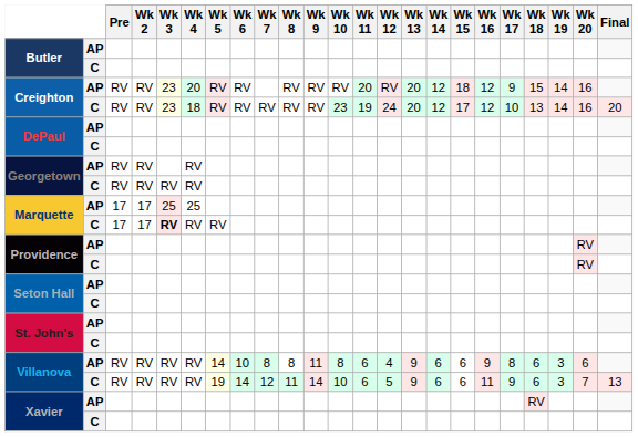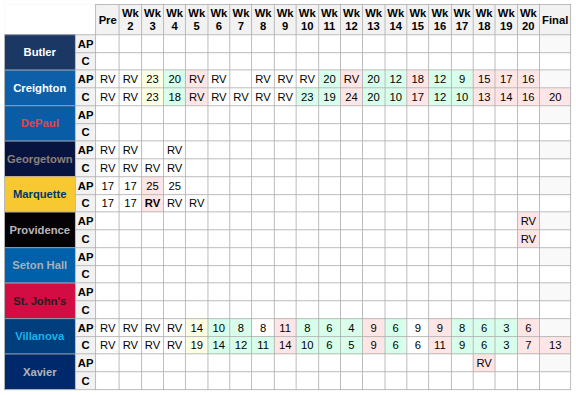 <table class="wikitable" style="white-space:nowrap;font-size:90%;">
 <tr>
 <th colspan=2 style="background:white; border-top-style:hidden; border-left-style:hidden;"> </th>
 <th>Pre</th>
 <th>Wk<br>2</th>
 <th>Wk<br>3</th>
 <th>Wk<br>4</th>
 <th>Wk<br>5</th>
 <th>Wk<br>6</th>
 <th>Wk<br>7</th>
 <th>Wk<br>8</th>
 <th>Wk<br>9</th>
 <th>Wk<br>10</th>
 <th>Wk<br>11</th>
 <th>Wk<br>12</th>
 <th>Wk<br>13</th>
 <th>Wk<br>14</th>
 <th>Wk<br>15</th>
 <th>Wk<br>16</th>
 <th>Wk<br>17</th>
 <th>Wk<br>18</th>
 <th>Wk<br>19</th>
 <th>Wk<br>20</th>
 <th>Final</th>
 </tr>
 <tr style="text-align:center;">
 <th rowspan=2 style="background:#1B3864; color:#FFFFFF;">Butler</th>
 <th>AP</th>
 <td style="background:#FFF;"></td>
 <td style="background:#FFF;"></td>
 <td style="background:#FFF;"></td>
 <td style="background:#FFF;"></td>
 <td style="background:#FFF;"></td>
 <td style="background:#FFF;"></td>
 <td style="background:#FFF;"></td>
 <td style="background:#FFF;"></td>
 <td style="background:#FFF;"></td>
 <td style="background:#FFF;"></td>
 <td style="background:#FFF;"></td>
 <td style="background:#FFF;"></td>
 <td style="background:#FFF;"></td>
 <td style="background:#FFF;"></td>
 <td style="background:#FFF;"></td>
 <td style="background:#FFF;"></td>
 <td style="background:#FFF;"></td>
 <td style="background:#FFF;"></td>
 <td style="background:#FFF;"></td>
 <td style="background:#FFF;"></td>
 </tr>
 <tr style="text-align:center;">
 <th>C</th>
 <td style="background:#FFF;"></td>
 <td style="background:#FFF;"></td>
 <td style="background:#FFF;"></td>
 <td style="background:#FFF;"></td>
 <td style="background:#FFF;"></td>
 <td style="background:#FFF;"></td>
 <td style="background:#FFF;"></td>
 <td style="background:#FFF;"></td>
 <td style="background:#FFF;"></td>
 <td style="background:#FFF;"></td>
 <td style="background:#FFF;"></td>
 <td style="background:#FFF;"></td>
 <td style="background:#FFF;"></td>
 <td style="background:#FFF;"></td>
 <td style="background:#FFF;"></td>
 <td style="background:#FFF;"></td>
 <td style="background:#FFF;"></td>
 <td style="background:#FFF;"></td>
 <td style="background:#FFF;"></td>
 <td style="background:#FFF;"></td>
 <td style="background:#FFF;"></td>
 </tr>
 <tr style="text-align:center;">
 <th rowspan=2 style="background:#0C5FA8; color:#FFFFFF;">Creighton</th>
 <th>AP</th>
 <td style="background:#FFF;">RV</td>
 <td style="background:#FFF;">RV</td>
 <td style="background:#FFFFE6;">23</td>
 <td style="background:#D8FFEB;">20</td>
 <td style="background:#FFE6E6;">RV</td>
 <td style="background:#FFF;">RV</td>
 <td style="background:#FFF;"></td>
 <td style="background:#FFF;">RV</td>
 <td style="background:#FFF;">RV</td>
 <td style="background:#FFF;">RV</td>
 <td style="background:#D8FFEB;">20</td>
 <td style="background:#FFE6E6;">RV</td>
 <td style="background:#D8FFEB;">20</td>
 <td style="background:#D8FFEB;">12</td>
 <td style="background:#FFE6E6;">18</td>
 <td style="background:#D8FFEB;">12</td>
 <td style="background:#D8FFEB;">9</td>
 <td style="background:#FFE6E6;">15</td>
-<td style="background:#FFE6E6;">14</td>
+<td style="background:#FFE6E6;">17</td>
 <td style="background:#FFE6E6;">16</td>
 </tr>
 <tr style="text-align:center;">
 <th>C</th>
 <td style="background:#FFF;">RV</td>
 <td style="background:#FFF;">RV</td>
 <td style="background:#FFFFE6;">23</td>
 <td style="background:#D8FFEB;">18</td>
 <td style="background:#FFE6E6;">RV</td>
 <td style="background:#FFF;">RV</td>
 <td style="background:#FFF;">RV</td>
 <td style="background:#FFF;">RV</td>
 <td style="background:#FFF;">RV</td>
 <td style="background:#D8FFEB;">23</td>
 <td style="background:#D8FFEB;">19</td>
 <td style="background:#FFE6E6;">24</td>
 <td style="background:#D8FFEB;">20</td>
-<td style="background:#D8FFEB;">12</td>
+<td style="background:#D8FFEB;">10</td>
 <td style="background:#FFE6E6;">17</td>
 <td style="background:#D8FFEB;">12</td>
 <td style="background:#D8FFEB;">10</td>
 <td style="background:#FFE6E6;">13</td>
 <td style="background:#FFE6E6;">14</td>
 <td style="background:#FFE6E6;">16</td>
 <td style="background:#FFE6E6;">20</td>
 </tr>
 <tr style="text-align:center;">
 <th rowspan=2 style="background:#095DA7; color:#EF3E42;">DePaul</th>
 <th>AP</th>
 <td style="background:#FFF;"></td>
 <td style="background:#FFF;"></td>
 <td style="background:#FFF;"></td>
 <td style="background:#FFF;"></td>
 <td style="background:#FFF;"></td>
 <td style="background:#FFF;"></td>
 <td style="background:#FFF;"></td>
 <td style="background:#FFF;"></td>
 <td style="background:#FFF;"></td>
 <td style="background:#FFF;"></td>
 <td style="background:#FFF;"></td>
 <td style="background:#FFF;"></td>
 <td style="background:#FFF;"></td>
 <td style="background:#FFF;"></td>
 <td style="background:#FFF;"></td>
 <td style="background:#FFF;"></td>
 <td style="background:#FFF;"></td>
 <td style="background:#FFF;"></td>
 <td style="background:#FFF;"></td>
 <td style="background:#FFF;"></td>
 </tr>
 <tr style="text-align:center;">
 <th>C</th>
 <td style="background:#FFF;"></td>
 <td style="background:#FFF;"></td>
 <td style="background:#FFF;"></td>
 <td style="background:#FFF;"></td>
 <td style="background:#FFF;"></td>
 <td style="background:#FFF;"></td>
 <td style="background:#FFF;"></td>
 <td style="background:#FFF;"></td>
 <td style="background:#FFF;"></td>
 <td style="background:#FFF;"></td>
 <td style="background:#FFF;"></td>
 <td style="background:#FFF;"></td>
 <td style="background:#FFF;"></td>
 <td style="background:#FFF;"></td>
 <td style="background:#FFF;"></td>
 <td style="background:#FFF;"></td>
 <td style="background:#FFF;"></td>
 <td style="background:#FFF;"></td>
 <td style="background:#FFF;"></td>
 <td style="background:#FFF;"></td>
 <td style="background:#FFF;"></td>
 </tr>
 <tr style="text-align:center;">
 <th rowspan=2 style="background:#06143F; color:#8D817B;">Georgetown</th>
 <th>AP</th>
 <td style="background:#FFF;">RV</td>
 <td style="background:#FFF;">RV</td>
 <td style="background:#FFF;"></td>
 <td style="background:#FFF;">RV</td>
 <td style="background:#FFF;"></td>
 <td style="background:#FFF;"></td>
 <td style="background:#FFF;"></td>
 <td style="background:#FFF;"></td>
 <td style="background:#FFF;"></td>
 <td style="background:#FFF;"></td>
 <td style="background:#FFF;"></td>
 <td style="background:#FFF;"></td>
 <td style="background:#FFF;"></td>
 <td style="background:#FFF;"></td>
 <td style="background:#FFF;"></td>
 <td style="background:#FFF;"></td>
 <td style="background:#FFF;"></td>
 <td style="background:#FFF;"></td>
 <td style="background:#FFF;"></td>
 <td style="background:#FFF;"></td>
 </tr>
 <tr style="text-align:center;">
 <th>C</th>
 <td style="background:#FFF;">RV</td>
 <td style="background:#FFF;">RV</td>
 <td style="background:#FFF;">RV</td>
 <td style="background:#FFF;">RV</td>
 <td style="background:#FFF;"></td>
 <td style="background:#FFF;"></td>
 <td style="background:#FFF;"></td>
 <td style="background:#FFF;"></td>
 <td style="background:#FFF;"></td>
 <td style="background:#FFF;"></td>
 <td style="background:#FFF;"></td>
 <td style="background:#FFF;"></td>
 <td style="background:#FFF;"></td>
 <td style="background:#FFF;"></td>
 <td style="background:#FFF;"></td>
 <td style="background:#FFF;"></td>
 <td style="background:#FFF;"></td>
 <td style="background:#FFF;"></td>
 <td style="background:#FFF;"></td>
 <td style="background:#FFF;"></td>
 <td style="background:#FFF;"></td>
 </tr>
 <tr style="text-align:center;">
 <th rowspan=2 style="background:#F8C831; color:#003572;">Marquette</th>
 <th>AP</th>
 <td style="background:#FFF;">17</td>
 <td style="background:#FFF;">17</td>
 <td style="background:#FFE6E6;">25</td>
 <td style="background:#FFF;">25</td>
 <td style="background:#FFF;"></td>
 <td style="background:#FFF;"></td>
 <td style="background:#FFF;"></td>
 <td style="background:#FFF;"></td>
 <td style="background:#FFF;"></td>
 <td style="background:#FFF;"></td>
 <td style="background:#FFF;"></td>
 <td style="background:#FFF;"></td>
 <td style="background:#FFF;"></td>
 <td style="background:#FFF;"></td>
 <td style="background:#FFF;"></td>
 <td style="background:#FFF;"></td>
 <td style="background:#FFF;"></td>
 <td style="background:#FFF;"></td>
 <td style="background:#FFF;"></td>
 <td style="background:#FFF;"></td>
 </tr>
 <tr style="text-align:center;">
 <th>C</th>
 <td style="background:#FFF;">17</td>
 <td style="background:#FFF;">17</td>
 <td style="background:#FFE6E6;"><strong>RV</strong></td>
 <td style="background:#FFF;">RV</td>
 <td style="background:#FFF;">RV</td>
 <td style="background:#FFF;"></td>
 <td style="background:#FFF;"></td>
 <td style="background:#FFF;"></td>
 <td style="background:#FFF;"></td>
 <td style="background:#FFF;"></td>
 <td style="background:#FFF;"></td>
 <td style="background:#FFF;"></td>
 <td style="background:#FFF;"></td>
 <td style="background:#FFF;"></td>
 <td style="background:#FFF;"></td>
 <td style="background:#FFF;"></td>
 <td style="background:#FFF;"></td>
 <td style="background:#FFF;"></td>
 <td style="background:#FFF;"></td>
 <td style="background:#FFF;"></td>
 <td style="background:#FFF;"></td>
 </tr>
 <tr style="text-align:center;">
 <th rowspan=2 style="background:#040204; color:#BCB6BC;">Providence</th>
 <th>AP</th>
 <td style="background:#FFF;"></td>
 <td style="background:#FFF;"></td>
 <td style="background:#FFF;"></td>
 <td style="background:#FFF;"></td>
 <td style="background:#FFF;"></td>
 <td style="background:#FFF;"></td>
 <td style="background:#FFF;"></td>
 <td style="background:#FFF;"></td>
 <td style="background:#FFF;"></td>
 <td style="background:#FFF;"></td>
 <td style="background:#FFF;"></td>
 <td style="background:#FFF;"></td>
 <td style="background:#FFF;"></td>
 <td style="background:#FFF;"></td>
 <td style="background:#FFF;"></td>
 <td style="background:#FFF;"></td>
 <td style="background:#FFF;"></td>
 <td style="background:#FFF;"></td>
 <td style="background:#FFF;"></td>
 <td style="background:#FFE6E6;">RV</td>
 </tr>
 <tr style="text-align:center;">
 <th>C</th>
 <td style="background:#FFF;"></td>
 <td style="background:#FFF;"></td>
 <td style="background:#FFF;"></td>
 <td style="background:#FFF;"></td>
 <td style="background:#FFF;"></td>
 <td style="background:#FFF;"></td>
 <td style="background:#FFF;"></td>
 <td style="background:#FFF;"></td>
 <td style="background:#FFF;"></td>
 <td style="background:#FFF;"></td>
 <td style="background:#FFF;"></td>
 <td style="background:#FFF;"></td>
 <td style="background:#FFF;"></td>
 <td style="background:#FFF;"></td>
 <td style="background:#FFF;"></td>
 <td style="background:#FFF;"></td>
 <td style="background:#FFF;"></td>
 <td style="background:#FFF;"></td>
 <td style="background:#FFF;"></td>
 <td style="background:#FFE6E6;">RV</td>
 <td style="background:#FFF;"></td>
 </tr>
 <tr style="text-align:center;">
 <th rowspan=2 style="background:#0060A9; color:#A7B1B7;">Seton Hall</th>
 <th>AP</th>
 <td style="background:#FFF;"></td>
 <td style="background:#FFF;"></td>
 <td style="background:#FFF;"></td>
 <td style="background:#FFF;"></td>
 <td style="background:#FFF;"></td>
 <td style="background:#FFF;"></td>
 <td style="background:#FFF;"></td>
 <td style="background:#FFF;"></td>
 <td style="background:#FFF;"></td>
 <td style="background:#FFF;"></td>
 <td style="background:#FFF;"></td>
 <td style="background:#FFF;"></td>
 <td style="background:#FFF;"></td>
 <td style="background:#FFF;"></td>
 <td style="background:#FFF;"></td>
 <td style="background:#FFF;"></td>
 <td style="background:#FFF;"></td>
 <td style="background:#FFF;"></td>
 <td style="background:#FFF;"></td>
 <td style="background:#FFF;"></td>
 </tr>
 <tr style="text-align:center;">
 <th>C</th>
 <td style="background:#FFF;"></td>
 <td style="background:#FFF;"></td>
 <td style="background:#FFF;"></td>
 <td style="background:#FFF;"></td>
 <td style="background:#FFF;"></td>
 <td style="background:#FFF;"></td>
 <td style="background:#FFF;"></td>
 <td style="background:#FFF;"></td>
 <td style="background:#FFF;"></td>
 <td style="background:#FFF;"></td>
 <td style="background:#FFF;"></td>
 <td style="background:#FFF;"></td>
 <td style="background:#FFF;"></td>
 <td style="background:#FFF;"></td>
 <td style="background:#FFF;"></td>
 <td style="background:#FFF;"></td>
 <td style="background:#FFF;"></td>
 <td style="background:#FFF;"></td>
 <td style="background:#FFF;"></td>
 <td style="background:#FFF;"></td>
 <td style="background:#FFF;"></td>
 </tr>
 <tr style="text-align:center;">
 <th rowspan=2 style="background:#D30C43; color:#221E1F;">St. John's</th>
 <th>AP</th>
 <td style="background:#FFF;"></td>
 <td style="background:#FFF;"></td>
 <td style="background:#FFF;"></td>
 <td style="background:#FFF;"></td>
 <td style="background:#FFF;"></td>
 <td style="background:#FFF;"></td>
 <td style="background:#FFF;"></td>
 <td style="background:#FFF;"></td>
 <td style="background:#FFF;"></td>
 <td style="background:#FFF;"></td>
 <td style="background:#FFF;"></td>
 <td style="background:#FFF;"></td>
 <td style="background:#FFF;"></td>
 <td style="background:#FFF;"></td>
 <td style="background:#FFF;"></td>
 <td style="background:#FFF;"></td>
 <td style="background:#FFF;"></td>
 <td style="background:#FFF;"></td>
 <td style="background:#FFF;"></td>
 <td style="background:#FFF;"></td>
 </tr>
 <tr style="text-align:center;">
 <th>C</th>
 <td style="background:#FFF;"></td>
 <td style="background:#FFF;"></td>
 <td style="background:#FFF;"></td>
 <td style="background:#FFF;"></td>
 <td style="background:#FFF;"></td>
 <td style="background:#FFF;"></td>
 <td style="background:#FFF;"></td>
 <td style="background:#FFF;"></td>
 <td style="background:#FFF;"></td>
 <td style="background:#FFF;"></td>
 <td style="background:#FFF;"></td>
 <td style="background:#FFF;"></td>
 <td style="background:#FFF;"></td>
 <td style="background:#FFF;"></td>
 <td style="background:#FFF;"></td>
 <td style="background:#FFF;"></td>
 <td style="background:#FFF;"></td>
 <td style="background:#FFF;"></td>
 <td style="background:#FFF;"></td>
 <td style="background:#FFF;"></td>
 <td style="background:#FFF;"></td>
 </tr>
 <tr style="text-align:center;">
 <th rowspan=2 style="background:#003E7E; color:#13B5EA;">Villanova</th>
 <th>AP</th>
 <td style="background:#FFF;">RV</td>
 <td style="background:#FFF;">RV</td>
 <td style="background:#FFF;">RV</td>
 <td style="background:#FFF;">RV</td>
 <td style="background:#FFFFE6;">14</td>
 <td style="background:#D8FFEB;">10</td>
 <td style="background:#D8FFEB;">8</td>
 <td style="background:#FFF;">8</td>
 <td style="background:#FFE6E6;">11</td>
 <td style="background:#D8FFEB;">8</td>
 <td style="background:#D8FFEB;">6</td>
 <td style="background:#D8FFEB;">4</td>
 <td style="background:#FFE6E6;">9</td>
 <td style="background:#D8FFEB;">6</td>
-<td style="background:#FFF;">6</td>
+<td style="background:#FFF;">9</td>
 <td style="background:#FFE6E6;">9</td>
 <td style="background:#D8FFEB;">8</td>
 <td style="background:#D8FFEB;">6</td>
 <td style="background:#D8FFEB;">3</td>
 <td style="background:#FFE6E6;">6</td>
 </tr>
 <tr style="text-align:center;">
 <th>C</th>
 <td style="background:#FFF;">RV</td>
 <td style="background:#FFF;">RV</td>
 <td style="background:#FFF;">RV</td>
 <td style="background:#FFF;">RV</td>
 <td style="background:#FFFFE6;">19</td>
 <td style="background:#D8FFEB;">14</td>
 <td style="background:#D8FFEB;">12</td>
 <td style="background:#D8FFEB;">11</td>
 <td style="background:#FFE6E6;">14</td>
 <td style="background:#D8FFEB;">10</td>
 <td style="background:#D8FFEB;">6</td>
 <td style="background:#D8FFEB;">5</td>
 <td style="background:#FFE6E6;">9</td>
 <td style="background:#D8FFEB;">6</td>
 <td style="background:#FFF;">6</td>
 <td style="background:#FFE6E6;">11</td>
 <td style="background:#D8FFEB;">9</td>
 <td style="background:#D8FFEB;">6</td>
 <td style="background:#D8FFEB;">3</td>
 <td style="background:#FFE6E6;">7</td>
 <td style="background:#FFE6E6;">13</td>
 </tr>
 <tr style="text-align:center;">
 <th rowspan=2 style="background:#00296B; color:#B5B5B5;">Xavier</th>
 <th>AP</th>
 <td style="background:#FFF;"></td>
 <td style="background:#FFF;"></td>
 <td style="background:#FFF;"></td>
 <td style="background:#FFF;"></td>
 <td style="background:#FFF;"></td>
 <td style="background:#FFF;"></td>
 <td style="background:#FFF;"></td>
 <td style="background:#FFF;"></td>
 <td style="background:#FFF;"></td>
 <td style="background:#FFF;"></td>
 <td style="background:#FFF;"></td>
 <td style="background:#FFF;"></td>
 <td style="background:#FFF;"></td>
 <td style="background:#FFF;"></td>
 <td style="background:#FFF;"></td>
 <td style="background:#FFF;"></td>
 <td style="background:#FFF;"></td>
 <td style="background:#FFE6E6;">RV</td>
 <td style="background:#FFF;"></td>
 <td style="background:#FFF;"></td>
 </tr>
 <tr style="text-align:center;">
 <th>C</th>
 <td style="background:#FFF;"></td>
 <td style="background:#FFF;"></td>
 <td style="background:#FFF;"></td>
 <td style="background:#FFF;"></td>
 <td style="background:#FFF;"></td>
 <td style="background:#FFF;"></td>
 <td style="background:#FFF;"></td>
 <td style="background:#FFF;"></td>
 <td style="background:#FFF;"></td>
 <td style="background:#FFF;"></td>
 <td style="background:#FFF;"></td>
 <td style="background:#FFF;"></td>
 <td style="background:#FFF;"></td>
 <td style="background:#FFF;"></td>
 <td style="background:#FFF;"></td>
 <td style="background:#FFF;"></td>
 <td style="background:#FFF;"></td>
 <td style="background:#FFF;"></td>
 <td style="background:#FFF;"></td>
 <td style="background:#FFF;"></td>
 <td style="background:#FFF;"></td>
 </tr>
 </table>
